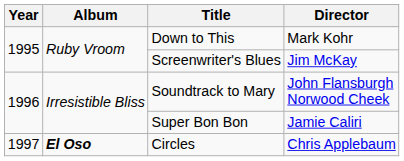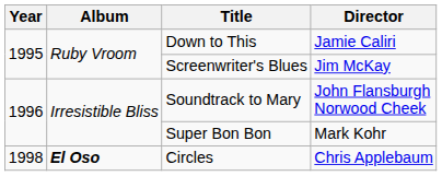 <table class="wikitable">
 <tr>
 <th>Year</th>
 <th>Album</th>
 <th>Title</th>
 <th>Director</th>
 </tr>
 <tr>
 <td rowspan="2">1995</td>
 <td rowspan="2"><em>Ruby Vroom</em></td>
 <td>Down to This</td>
-<td>Mark Kohr</td>
+<td><a href='#'>Jamie Caliri</a></td>
 </tr>
 <tr>
 <td>Screenwriter's Blues</td>
 <td><a href='#'>Jim McKay</a></td>
 </tr>
 <tr>
 <td rowspan="2">1996</td>
 <td rowspan="2"><em>Irresistible Bliss</em></td>
 <td>Soundtrack to Mary</td>
 <td><a href='#'>John Flansburgh</a><br><a href='#'>Norwood Cheek</a></td>
 </tr>
 <tr>
 <td>Super Bon Bon</td>
-<td><a href='#'>Jamie Caliri</a></td>
+<td>Mark Kohr</td>
 </tr>
 <tr>
-<td>1997</td>
+<td>1998</td>
 <td><strong><em>El Oso</em></strong></td>
 <td>Circles</td>
 <td><a href='#'>Chris Applebaum</a></td>
 </tr>
 </table>
